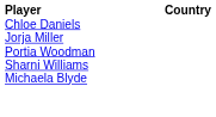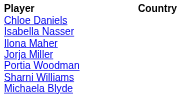 <table style="font-size: 95%" cellspacing="0" cellpadding="0">
 <tr>
 <th style="width:200px;" align="left">Player</th>
 <th style="width:150px;" align="left">Country</th>
 </tr>
 <tr>
 <td><a href='#'>Chloe Daniels</a></td>
+<td></td>
+</tr>
+<tr>
+<td><a href='#'>Isabella Nasser</a></td>
+<td></td>
+</tr>
+<tr>
+<td><a href='#'>Ilona Maher</a></td>
 <td></td>
 </tr>
 <tr>
 <td><a href='#'>Jorja Miller</a></td>
 <td></td>
 </tr>
 <tr>
 <td><a href='#'>Portia Woodman</a></td>
 <td></td>
 </tr>
 <tr>
 <td><a href='#'>Sharni Williams</a></td>
 <td></td>
 </tr>
 <tr>
 <td><a href='#'>Michaela Blyde</a></td>
 <td></td>
 </tr>
 </table>
